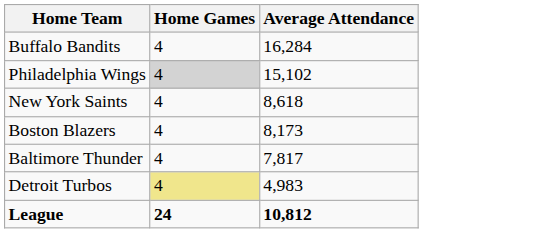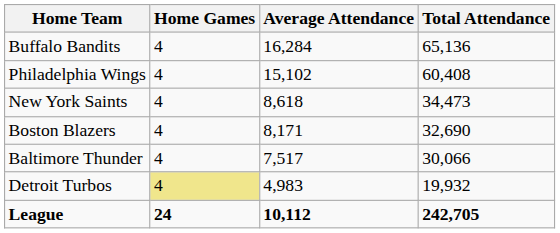 <table class="wikitable sortable">
 <tr>
 <th>Home Team</th>
 <th>Home Games</th>
 <th>Average Attendance</th>
+<th>Total Attendance</th>
 </tr>
 <tr>
 <td>Buffalo Bandits</td>
 <td>4</td>
 <td>16,284</td>
+<td>65,136</td>
 </tr>
 <tr>
 <td>Philadelphia Wings</td>
-<td style="background: lightgrey;">4</td>
+<td>4</td>
 <td>15,102</td>
+<td>60,408</td>
 </tr>
 <tr>
 <td>New York Saints</td>
 <td>4</td>
 <td>8,618</td>
+<td>34,473</td>
 </tr>
 <tr>
 <td>Boston Blazers</td>
 <td>4</td>
-<td>8,173</td>
+<td>8,171</td>
+<td>32,690</td>
 </tr>
 <tr>
 <td>Baltimore Thunder</td>
 <td>4</td>
-<td>7,817</td>
+<td>7,517</td>
+<td>30,066</td>
 </tr>
 <tr>
 <td>Detroit Turbos</td>
 <td style="background: khaki;">4</td>
 <td>4,983</td>
+<td>19,932</td>
 </tr>
 <tr class="sortbottom">
 <td><strong>League</strong></td>
 <td><strong>24</strong></td>
-<td><strong>10,812</strong></td>
+<td><strong>10,112</strong></td>
+<td><strong>242,705</strong></td>
 </tr>
 </table>
